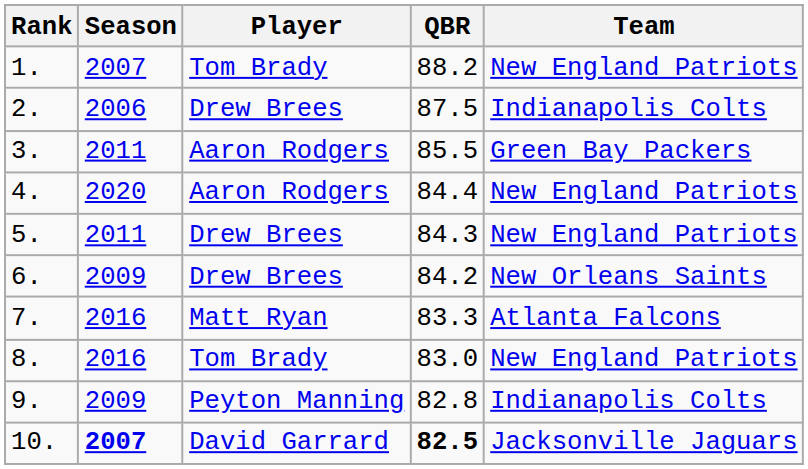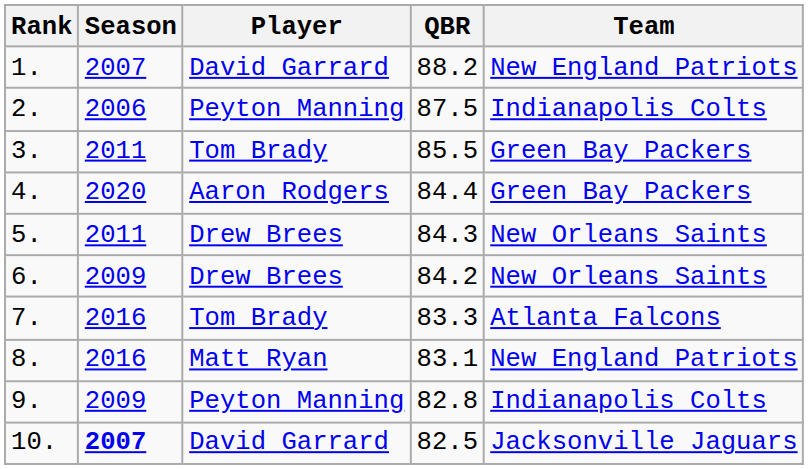 <table class="wikitable sortable" style=width="70%">
 <tr>
 <th>Rank</th>
 <th>Season</th>
 <th>Player</th>
 <th data-sort-type="number">QBR</th>
 <th>Team</th>
 </tr>
 <tr>
 <td>1.</td>
 <td><a href='#'>2007</a></td>
-<td><a href='#'>Tom Brady</a></td>
+<td><a href='#'>David Garrard</a></td>
 <td>88.2</td>
 <td><a href='#'>New England Patriots</a></td>
 </tr>
 <tr>
 <td>2.</td>
 <td><a href='#'>2006</a></td>
-<td><a href='#'>Drew Brees</a></td>
+<td><a href='#'>Peyton Manning</a></td>
 <td>87.5</td>
 <td><a href='#'>Indianapolis Colts</a></td>
 </tr>
 <tr>
 <td>3.</td>
 <td><a href='#'>2011</a></td>
-<td><a href='#'>Aaron Rodgers</a></td>
+<td><a href='#'>Tom Brady</a></td>
 <td>85.5</td>
 <td><a href='#'>Green Bay Packers</a></td>
 </tr>
 <tr>
 <td>4.</td>
 <td><a href='#'>2020</a></td>
 <td><a href='#'>Aaron Rodgers</a></td>
 <td>84.4</td>
-<td><a href='#'>New England Patriots</a></td>
+<td><a href='#'>Green Bay Packers</a></td>
 </tr>
 <tr>
 <td>5.</td>
 <td><a href='#'>2011</a></td>
 <td><a href='#'>Drew Brees</a></td>
 <td>84.3</td>
-<td><a href='#'>New England Patriots</a></td>
+<td><a href='#'>New Orleans Saints</a></td>
 </tr>
 <tr>
 <td>6.</td>
 <td><a href='#'>2009</a></td>
 <td><a href='#'>Drew Brees</a></td>
 <td>84.2</td>
 <td><a href='#'>New Orleans Saints</a></td>
 </tr>
 <tr>
 <td>7.</td>
 <td><a href='#'>2016</a></td>
-<td><a href='#'>Matt Ryan</a></td>
+<td><a href='#'>Tom Brady</a></td>
 <td>83.3</td>
 <td><a href='#'>Atlanta Falcons</a></td>
 </tr>
 <tr>
 <td>8.</td>
 <td><a href='#'>2016</a></td>
-<td><a href='#'>Tom Brady</a></td>
-<td>83.0</td>
+<td><a href='#'>Matt Ryan</a></td>
+<td>83.1</td>
 <td><a href='#'>New England Patriots</a></td>
 </tr>
 <tr>
 <td>9.</td>
 <td><a href='#'>2009</a></td>
 <td><a href='#'>Peyton Manning</a></td>
 <td>82.8</td>
 <td><a href='#'>Indianapolis Colts</a></td>
 </tr>
 <tr>
 <td>10.</td>
 <td><strong><a href='#'>2007</a></strong></td>
 <td><a href='#'>David Garrard</a></td>
-<td><strong>82.5</strong></td>
+<td>82.5</td>
 <td><a href='#'>Jacksonville Jaguars</a></td>
 </tr>
 </table>
